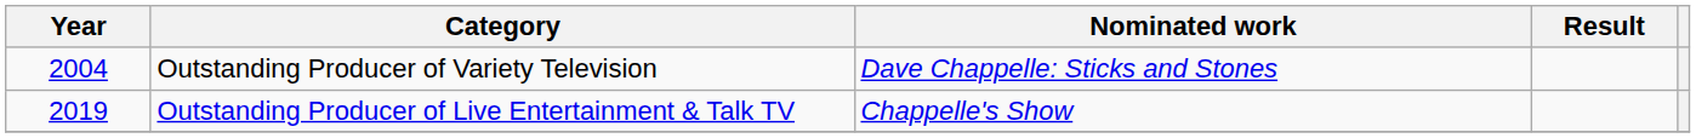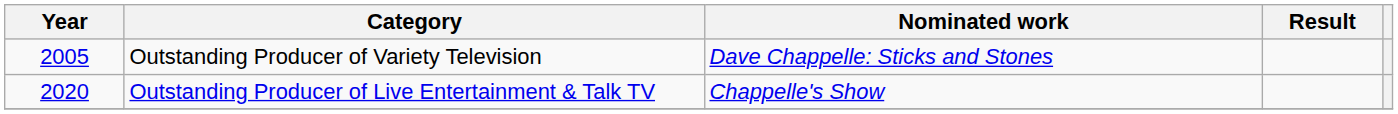 <table class=wikitable>
 <tr>
 <th scope="col" style="width:5em;">Year</th>
 <th scope="col" style="width:26em;">Category</th>
 <th scope="col" style="width:25em;">Nominated work</th>
 <th scope="col" style="width:5em;">Result</th>
 <th></th>
 </tr>
 <tr>
-<td style="text-align:center;"><a href='#'>2004</a></td>
+<td style="text-align:center;"><a href='#'>2005</a></td>
 <td>Outstanding Producer of Variety Television</td>
 <td><em><a href='#'>Dave Chappelle: Sticks and Stones</a></em></td>
 <td></td>
 <th style="text-align:center;"></th>
 </tr>
 <tr>
-<td style="text-align:center;"><a href='#'>2019</a></td>
+<td style="text-align:center;"><a href='#'>2020</a></td>
 <td><a href='#'>Outstanding Producer of Live Entertainment & Talk TV</a></td>
 <td><em><a href='#'>Chappelle's Show</a></em></td>
 <td></td>
 <th style="text-align:center;"></th>
 </tr>
 <tr>
 </tr>
 </table>
